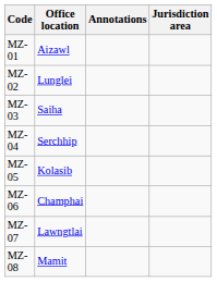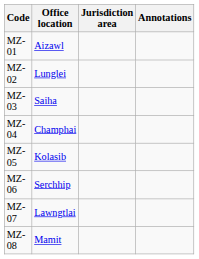 <table class="wikitable sortable" style="width:10%;" border="1" cellspacing="0" cellpadding="3">
 <tr>
 <th scope="col" style="width:7%">Code</th>
 <th scope="col" style="width:20%">Office location</th>
+<th scope="col" style="width:30%">Jurisdiction area</th>
 <th scope="col" style="width:36%" class="unsortable">Annotations</th>
-<th scope="col" style="width:30%">Jurisdiction area</th>
 </tr>
 <tr>
 <td>MZ-01</td>
 <td><a href='#'>Aizawl</a></td>
 <td></td>
 <td></td>
 </tr>
 <tr>
 <td>MZ-02</td>
 <td><a href='#'>Lunglei</a></td>
 <td></td>
 <td></td>
 </tr>
 <tr>
 <td>MZ-03</td>
 <td><a href='#'>Saiha</a></td>
 <td></td>
 <td></td>
 </tr>
 <tr>
 <td>MZ-04</td>
-<td><a href='#'>Serchhip</a></td>
+<td><a href='#'>Champhai</a></td>
 <td></td>
 <td></td>
 </tr>
 <tr>
 <td>MZ-05</td>
 <td><a href='#'>Kolasib</a></td>
 <td></td>
 <td></td>
 </tr>
 <tr>
 <td>MZ-06</td>
-<td><a href='#'>Champhai</a></td>
+<td><a href='#'>Serchhip</a></td>
 <td></td>
 <td></td>
 </tr>
 <tr>
 <td>MZ-07</td>
 <td><a href='#'>Lawngtlai</a></td>
 <td></td>
 <td></td>
 </tr>
 <tr>
 <td>MZ-08</td>
 <td><a href='#'>Mamit</a></td>
 <td></td>
 <td></td>
 </tr>
 </table>
